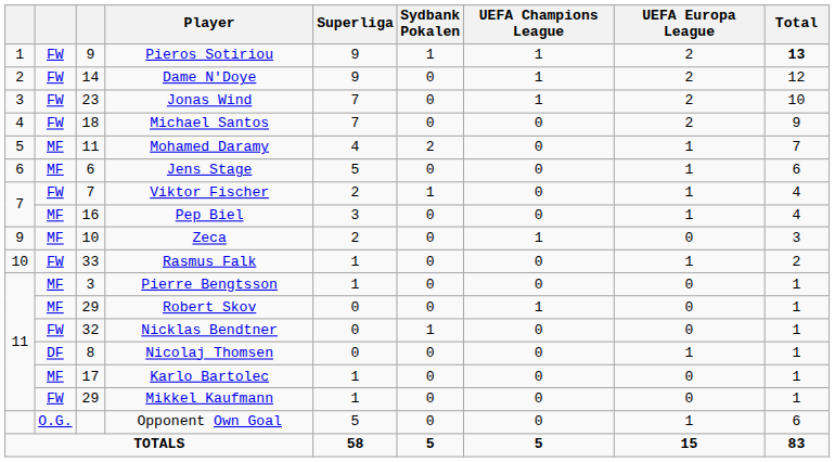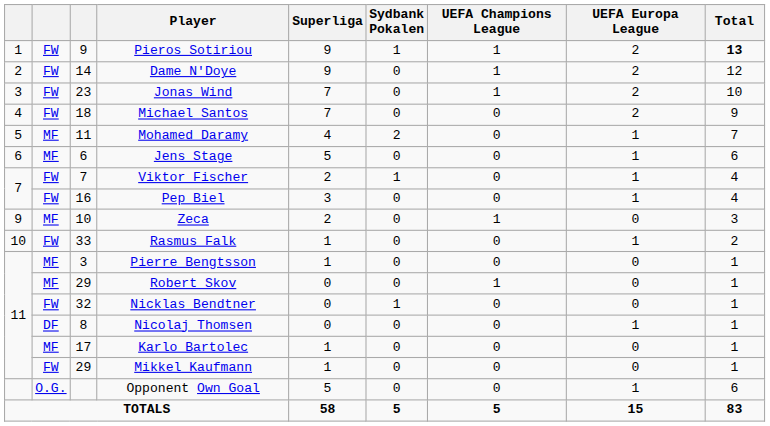 <table class="wikitable sortable" style="font-size: 95%; text-align: center;">
 <tr>
 <th width=20></th>
 <th width=20></th>
 <th width=20></th>
 <th width=175>Player</th>
 <th width=50>Superliga</th>
 <th width=50>Sydbank Pokalen</th>
 <th width=125>UEFA Champions League</th>
 <th width=125>UEFA Europa League</th>
 <th width=50>Total</th>
 </tr>
 <tr>
 <td rowspan=1>1</td>
 <td><a href='#'>FW</a></td>
 <td>9</td>
 <td> <a href='#'>Pieros Sotiriou</a></td>
 <td>9</td>
 <td>1</td>
 <td>1</td>
 <td>2</td>
 <td><strong>13</strong></td>
 </tr>
 <tr>
 <td rowspan=1>2</td>
 <td><a href='#'>FW</a></td>
 <td>14</td>
 <td> <a href='#'>Dame N'Doye</a></td>
 <td>9</td>
 <td>0</td>
 <td>1</td>
 <td>2</td>
 <td>12</td>
 </tr>
 <tr>
 <td rowspan=1>3</td>
 <td><a href='#'>FW</a></td>
 <td>23</td>
 <td> <a href='#'>Jonas Wind</a></td>
 <td>7</td>
 <td>0</td>
 <td>1</td>
 <td>2</td>
 <td>10</td>
 </tr>
 <tr>
 <td rowspan=1>4</td>
 <td><a href='#'>FW</a></td>
 <td>18</td>
 <td> <a href='#'>Michael Santos</a></td>
 <td>7</td>
 <td>0</td>
 <td>0</td>
 <td>2</td>
 <td>9</td>
 </tr>
 <tr>
 <td rowspan=1>5</td>
 <td><a href='#'>MF</a></td>
 <td>11</td>
 <td> <a href='#'>Mohamed Daramy</a></td>
 <td>4</td>
 <td>2</td>
 <td>0</td>
 <td>1</td>
 <td>7</td>
 </tr>
 <tr>
 <td rowspan=1>6</td>
 <td><a href='#'>MF</a></td>
 <td>6</td>
 <td> <a href='#'>Jens Stage</a></td>
 <td>5</td>
 <td>0</td>
 <td>0</td>
 <td>1</td>
 <td>6</td>
 </tr>
 <tr>
 <td rowspan=2>7</td>
 <td><a href='#'>FW</a></td>
 <td>7</td>
 <td> <a href='#'>Viktor Fischer</a></td>
 <td>2</td>
 <td>1</td>
 <td>0</td>
 <td>1</td>
 <td>4</td>
 </tr>
 <tr>
-<td><a href='#'>MF</a></td>
+<td><a href='#'>FW</a></td>
 <td>16</td>
 <td> <a href='#'>Pep Biel</a></td>
 <td>3</td>
 <td>0</td>
 <td>0</td>
 <td>1</td>
 <td>4</td>
 </tr>
 <tr>
 <td rowspan=1>9</td>
 <td><a href='#'>MF</a></td>
 <td>10</td>
 <td>  <a href='#'>Zeca</a></td>
 <td>2</td>
 <td>0</td>
 <td>1</td>
 <td>0</td>
 <td>3</td>
 </tr>
 <tr>
 <td rowspan=1>10</td>
 <td><a href='#'>FW</a></td>
 <td>33</td>
 <td> <a href='#'>Rasmus Falk</a></td>
 <td>1</td>
 <td>0</td>
 <td>0</td>
 <td>1</td>
 <td>2</td>
 </tr>
 <tr>
 <td rowspan=6>11</td>
 <td><a href='#'>MF</a></td>
 <td>3</td>
 <td> <a href='#'>Pierre Bengtsson</a></td>
 <td>1</td>
 <td>0</td>
 <td>0</td>
 <td>0</td>
 <td>1</td>
 </tr>
 <tr>
 <td><a href='#'>MF</a></td>
 <td>29</td>
 <td> <a href='#'>Robert Skov</a></td>
 <td>0</td>
 <td>0</td>
 <td>1</td>
 <td>0</td>
 <td>1</td>
 </tr>
 <tr>
 <td><a href='#'>FW</a></td>
 <td>32</td>
 <td> <a href='#'>Nicklas Bendtner</a></td>
 <td>0</td>
 <td>1</td>
 <td>0</td>
 <td>0</td>
 <td>1</td>
 </tr>
 <tr>
 <td><a href='#'>DF</a></td>
 <td>8</td>
 <td> <a href='#'>Nicolaj Thomsen</a></td>
 <td>0</td>
 <td>0</td>
 <td>0</td>
 <td>1</td>
 <td>1</td>
 </tr>
 <tr>
 <td><a href='#'>MF</a></td>
 <td>17</td>
 <td> <a href='#'>Karlo Bartolec</a></td>
 <td>1</td>
 <td>0</td>
 <td>0</td>
 <td>0</td>
 <td>1</td>
 </tr>
 <tr>
 <td><a href='#'>FW</a></td>
 <td>29</td>
 <td> <a href='#'>Mikkel Kaufmann</a></td>
 <td>1</td>
 <td>0</td>
 <td>0</td>
 <td>0</td>
 <td>1</td>
 </tr>
 <tr>
 <td rowspan=1></td>
 <td><a href='#'>O.G.</a></td>
 <td></td>
 <td>Opponent <a href='#'>Own Goal</a></td>
 <td>5</td>
 <td>0</td>
 <td>0</td>
 <td>1</td>
 <td>6</td>
 </tr>
 <tr>
 <td colspan="4"><strong>TOTALS</strong></td>
 <td><strong>58</strong></td>
 <td><strong>5</strong></td>
 <td><strong>5</strong></td>
 <td><strong>15</strong></td>
 <td><strong>83</strong></td>
 </tr>
 </table>
